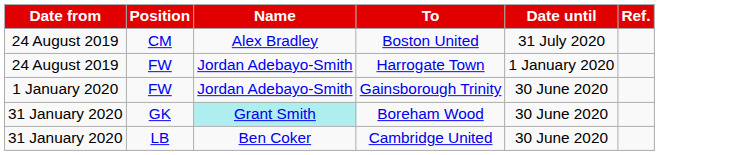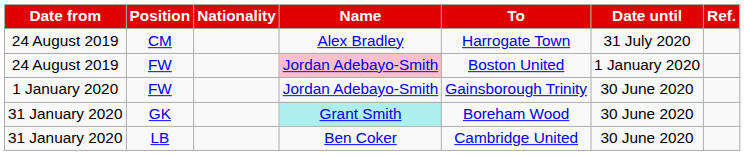 <table class="wikitable"  style="text-align:center;">
 <tr>
 <th style="background:#E00000; color:white;">Date from</th>
 <th style="background:#E00000; color:white;">Position</th>
+<th style="background:#E00000; color:white;">Nationality</th>
 <th style="background:#E00000; color:white;">Name</th>
 <th style="background:#E00000; color:white;">To</th>
 <th style="background:#E00000; color:white;">Date until</th>
 <th style="background:#E00000; color:white;">Ref.</th>
 </tr>
 <tr>
 <td>24 August 2019</td>
 <td><a href='#'>CM</a></td>
+<td></td>
 <td><a href='#'>Alex Bradley</a></td>
-<td><a href='#'>Boston United</a></td>
+<td><a href='#'>Harrogate Town</a></td>
 <td>31 July 2020</td>
 <td></td>
 </tr>
 <tr>
 <td>24 August 2019</td>
 <td><a href='#'>FW</a></td>
-<td><a href='#'>Jordan Adebayo-Smith</a></td>
-<td><a href='#'>Harrogate Town</a></td>
+<td></td>
+<td style="background: pink;"><a href='#'>Jordan Adebayo-Smith</a></td>
+<td><a href='#'>Boston United</a></td>
 <td>1 January 2020</td>
 <td></td>
 </tr>
 <tr>
 <td>1 January 2020</td>
 <td><a href='#'>FW</a></td>
+<td></td>
 <td><a href='#'>Jordan Adebayo-Smith</a></td>
 <td><a href='#'>Gainsborough Trinity</a></td>
 <td>30 June 2020</td>
 <td></td>
 </tr>
 <tr>
 <td>31 January 2020</td>
 <td><a href='#'>GK</a></td>
+<td></td>
 <td style="background: paleturquoise;"><a href='#'>Grant Smith</a></td>
 <td><a href='#'>Boreham Wood</a></td>
 <td>30 June 2020</td>
 <td></td>
 </tr>
 <tr>
 <td>31 January 2020</td>
 <td><a href='#'>LB</a></td>
+<td></td>
 <td><a href='#'>Ben Coker</a></td>
 <td><a href='#'>Cambridge United</a></td>
 <td>30 June 2020</td>
 <td></td>
 </tr>
 </table>
